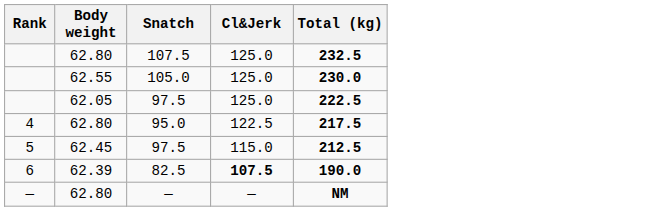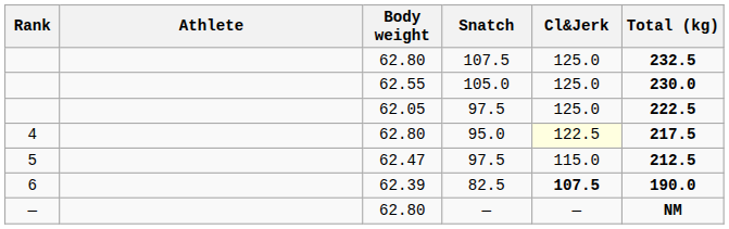 <table class = "wikitable" style="text-align:center;">
 <tr>
 <th width=40>Rank</th>
+<th width=250>Athlete</th>
 <th width=60>Body weight</th>
 <th width=70>Snatch</th>
 <th width=70>Cl&Jerk</th>
 <th width=80>Total (kg)</th>
 </tr>
 <tr>
 <td></td>
+<td align=left></td>
 <td>62.80</td>
 <td>107.5</td>
 <td>125.0</td>
 <td><strong>232.5</strong></td>
 </tr>
 <tr>
 <td></td>
+<td align=left></td>
 <td>62.55</td>
 <td>105.0</td>
 <td>125.0</td>
 <td><strong>230.0</strong></td>
 </tr>
 <tr>
 <td></td>
+<td align=left></td>
 <td>62.05</td>
 <td>97.5</td>
 <td>125.0</td>
 <td><strong>222.5</strong></td>
 </tr>
 <tr>
 <td>4</td>
+<td align=left></td>
 <td>62.80</td>
 <td>95.0</td>
-<td>122.5</td>
+<td style="background: lightyellow;">122.5</td>
 <td><strong>217.5</strong></td>
 </tr>
 <tr>
 <td>5</td>
-<td>62.45</td>
+<td align=left></td>
+<td>62.47</td>
 <td>97.5</td>
 <td>115.0</td>
 <td><strong>212.5</strong></td>
 </tr>
 <tr>
 <td>6</td>
+<td align=left></td>
 <td>62.39</td>
 <td>82.5</td>
 <td><strong>107.5</strong></td>
 <td><strong>190.0</strong></td>
 </tr>
 <tr>
 <td>—</td>
+<td align=left></td>
 <td>62.80</td>
 <td>—</td>
 <td>—</td>
 <td><strong>NM</strong></td>
 </tr>
 </table>
